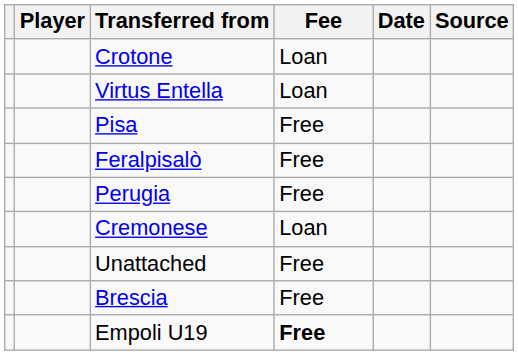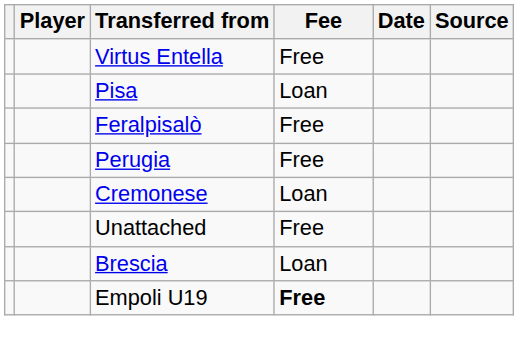 <table class="wikitable plainrowheaders sortable">
 <tr>
 <th></th>
 <th scope="col">Player</th>
 <th>Transferred from</th>
 <th style="width: 65px;">Fee</th>
 <th scope="col">Date</th>
 <th scope="col">Source</th>
 </tr>
 <tr>
 <td align="center"></td>
 <td></td>
-<td> <a href='#'>Crotone</a></td>
-<td>Loan</td>
-<td></td>
-<td></td>
-</tr>
-<tr>
-<td align="center"></td>
-<td></td>
 <td> <a href='#'>Virtus Entella</a></td>
-<td>Loan</td>
+<td>Free</td>
 <td></td>
 <td></td>
 </tr>
 <tr>
 <td align="center"></td>
 <td></td>
 <td> <a href='#'>Pisa</a></td>
-<td>Free</td>
+<td>Loan</td>
 <td></td>
 <td></td>
 </tr>
 <tr>
 <td align="center"></td>
 <td></td>
 <td> <a href='#'>Feralpisalò</a></td>
 <td>Free</td>
 <td></td>
 <td></td>
 </tr>
 <tr>
 <td align="center"></td>
 <td></td>
 <td> <a href='#'>Perugia</a></td>
 <td>Free</td>
 <td></td>
 <td></td>
 </tr>
 <tr>
 <td align="center"></td>
 <td></td>
 <td> <a href='#'>Cremonese</a></td>
 <td>Loan</td>
 <td></td>
 <td></td>
 </tr>
 <tr>
 <td align="center"></td>
 <td></td>
 <td>Unattached</td>
 <td>Free</td>
 <td></td>
 <td></td>
 </tr>
 <tr>
 <td align="center"></td>
 <td></td>
 <td> <a href='#'>Brescia</a></td>
-<td>Free</td>
+<td>Loan</td>
 <td></td>
 <td></td>
 </tr>
 <tr>
 <td align="center"></td>
 <td></td>
 <td> Empoli U19</td>
 <td><strong>Free</strong></td>
 <td></td>
 <td></td>
 </tr>
 </table>
